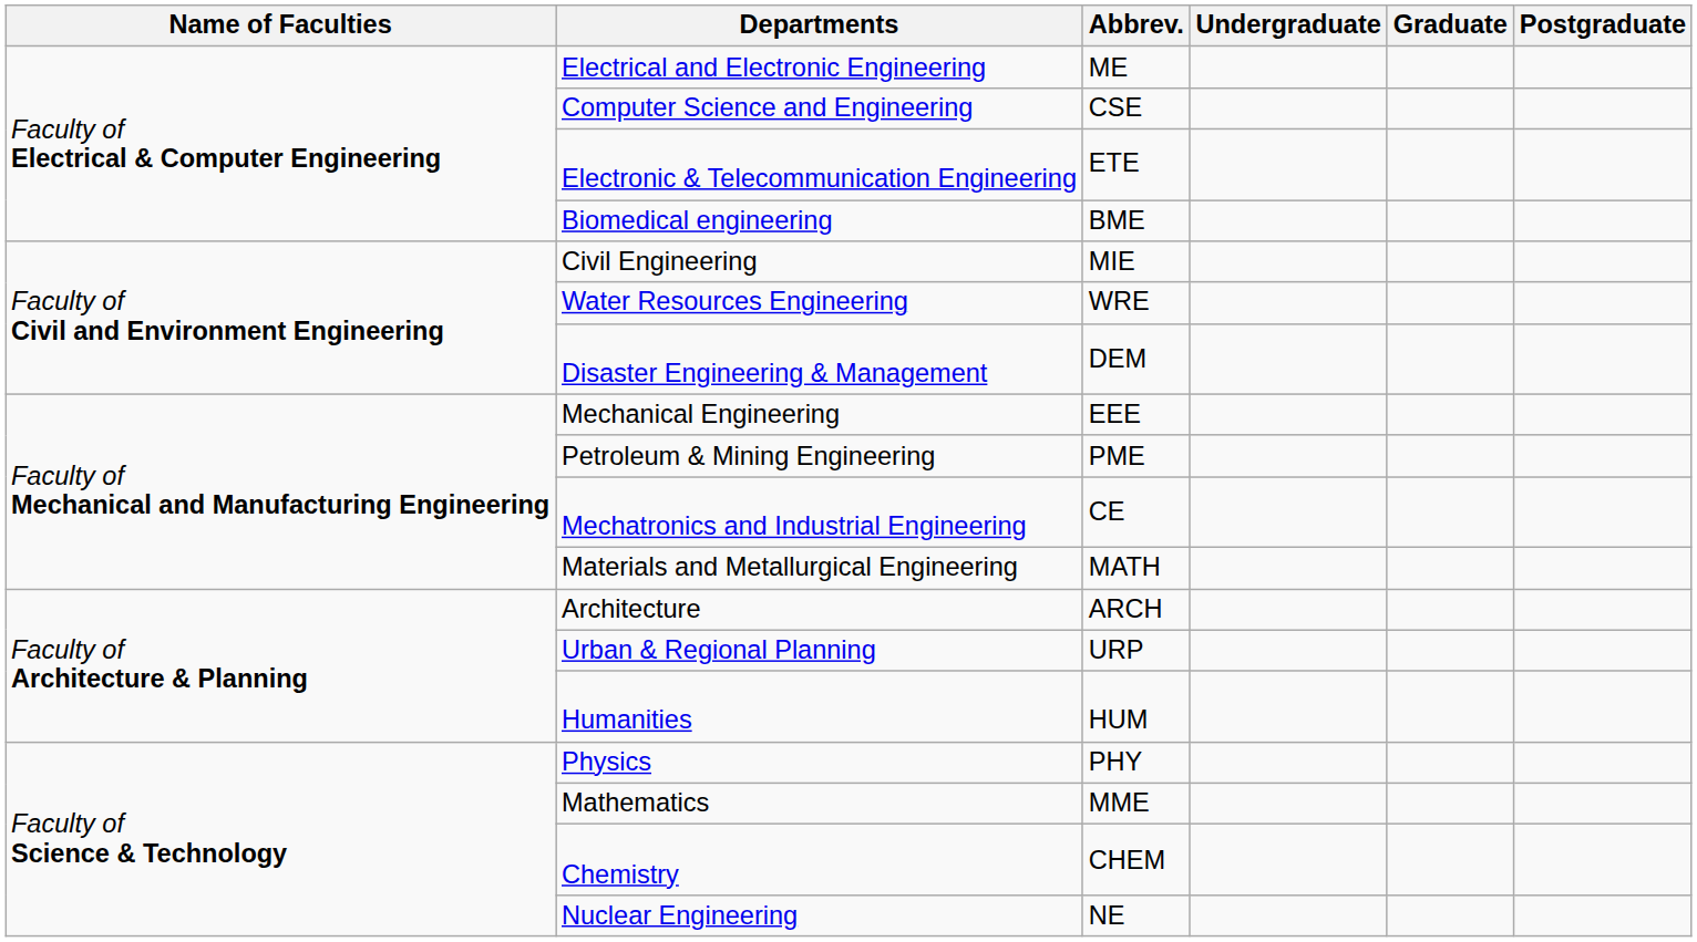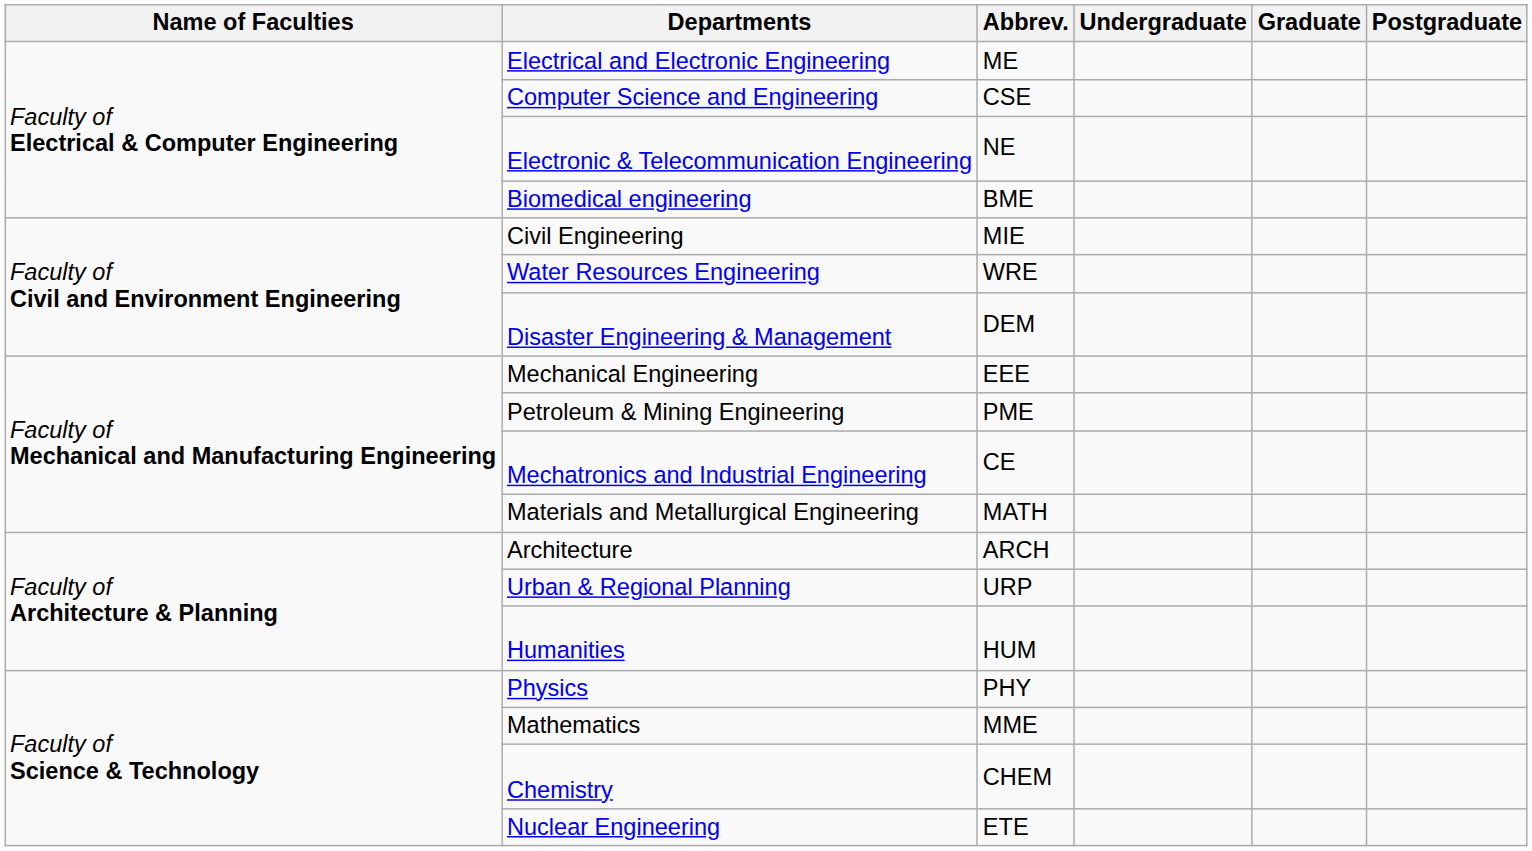 <table class="wikitable" style="margin-left:auto; margin-right:auto">
 <tr>
 <th>Name of Faculties</th>
 <th>Departments</th>
 <th>Abbrev.</th>
 <th>Undergraduate</th>
 <th>Graduate</th>
 <th>Postgraduate</th>
 </tr>
 <tr>
 <td rowspan="4"><em>Faculty of</em><br> <strong>Electrical & Computer Engineering</strong></td>
 <td><a href='#'>Electrical and Electronic Engineering</a></td>
 <td>ME</td>
 <td></td>
 <td></td>
 <td></td>
 </tr>
 <tr>
 <td><a href='#'>Computer Science and Engineering</a></td>
 <td>CSE</td>
 <td></td>
 <td></td>
 <td></td>
 </tr>
 <tr>
 <td><br><a href='#'>Electronic & Telecommunication Engineering</a></td>
-<td>ETE</td>
+<td>NE</td>
 <td></td>
 <td></td>
 <td></td>
 </tr>
 <tr>
 <td><a href='#'>Biomedical engineering</a></td>
 <td>BME</td>
 <td></td>
 <td></td>
 <td></td>
 </tr>
 <tr>
 <td rowspan="3"><em>Faculty of</em><br> <strong>Civil and Environment Engineering</strong></td>
 <td>Civil Engineering</td>
 <td>MIE</td>
 <td></td>
 <td></td>
 <td></td>
 </tr>
 <tr>
 <td Water resource Engineering><a href='#'>Water Resources Engineering</a></td>
 <td>WRE</td>
 <td></td>
 <td></td>
 <td></td>
 </tr>
 <tr>
 <td><br><a href='#'>Disaster Engineering & Management</a></td>
 <td>DEM</td>
 <td></td>
 <td></td>
 <td></td>
 </tr>
 <tr>
 <td rowspan="4"><em>Faculty of</em><br> <strong>Mechanical and Manufacturing Engineering</strong></td>
 <td>Mechanical Engineering</td>
 <td>EEE</td>
 <td></td>
 <td></td>
 <td></td>
 </tr>
 <tr>
 <td>Petroleum & Mining Engineering</td>
 <td>PME</td>
 <td></td>
 <td></td>
 <td></td>
 </tr>
 <tr>
 <td><br><a href='#'>Mechatronics and Industrial Engineering</a></td>
 <td>CE</td>
 <td></td>
 <td></td>
 <td></td>
 </tr>
 <tr>
 <td Materials and Metallurgical Engineering>Materials and Metallurgical Engineering</td>
 <td>MATH</td>
 <td></td>
 <td></td>
 <td></td>
 </tr>
 <tr>
 <td rowspan="3"><em>Faculty of</em><br> <strong>Architecture & Planning</strong></td>
 <td>Architecture</td>
 <td>ARCH</td>
 <td></td>
 <td></td>
 <td></td>
 </tr>
 <tr>
 <td><a href='#'>Urban & Regional Planning</a></td>
 <td>URP</td>
 <td></td>
 <td></td>
 <td></td>
 </tr>
 <tr>
 <td><br><a href='#'>Humanities</a></td>
 <td><br>HUM</td>
 <td></td>
 <td></td>
 <td></td>
 </tr>
 <tr>
 <td rowspan="5"><em>Faculty of</em><br> <strong>Science & Technology</strong></td>
 <td><a href='#'>Physics</a></td>
 <td>PHY</td>
 <td></td>
 <td></td>
 <td></td>
 </tr>
 <tr>
 <td>Mathematics</td>
 <td>MME</td>
 <td></td>
 <td></td>
 <td></td>
 </tr>
 <tr>
 <td><br><a href='#'>Chemistry</a></td>
 <td>CHEM</td>
 <td></td>
 <td></td>
 <td></td>
 </tr>
 <tr>
 <td><a href='#'>Nuclear Engineering</a></td>
-<td>NE</td>
+<td>ETE</td>
 <td></td>
 <td></td>
 <td></td>
 </tr>
 </table>
